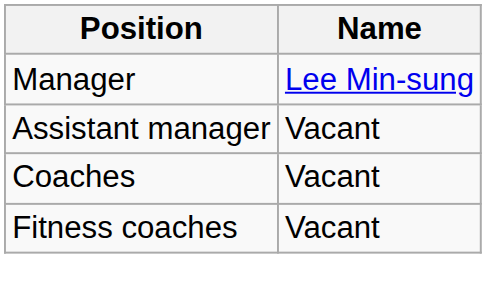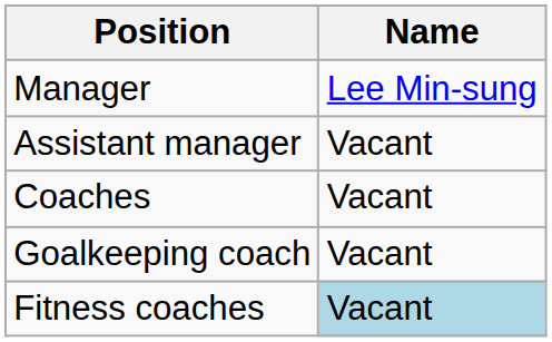 <table class="wikitable">
 <tr>
 <th>Position</th>
 <th>Name</th>
 </tr>
 <tr>
 <td>Manager</td>
 <td> <a href='#'>Lee Min-sung</a></td>
 </tr>
 <tr>
 <td>Assistant manager</td>
 <td>Vacant</td>
 </tr>
 <tr>
 <td>Coaches</td>
 <td>Vacant</td>
 </tr>
 <tr>
-<td>Fitness coaches</td>
+<td>Goalkeeping coach</td>
 <td>Vacant</td>
 </tr>
+<tr>
+<td>Fitness coaches</td>
+<td style="background: lightblue;">Vacant</td>
+</tr>
 </table>
